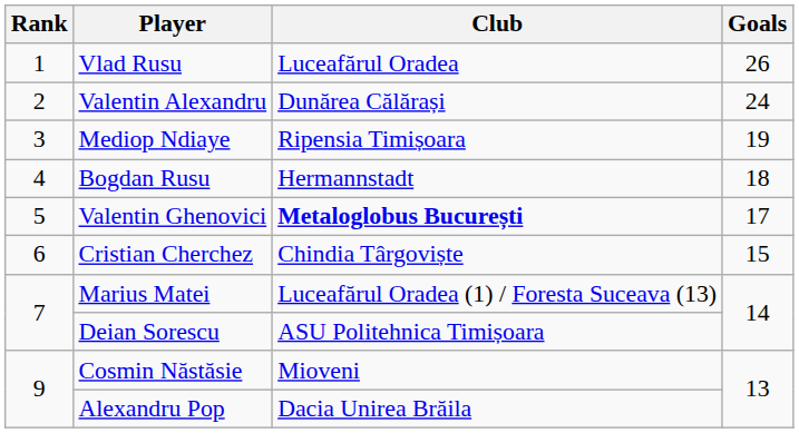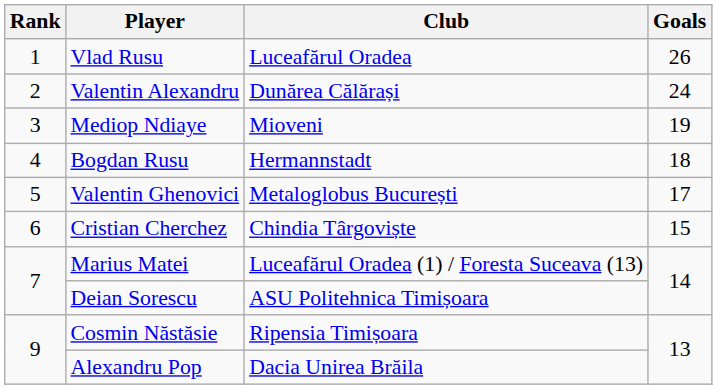 <table class="wikitable">
 <tr>
 <th>Rank</th>
 <th>Player</th>
 <th>Club</th>
 <th>Goals</th>
 </tr>
 <tr>
 <td rowspan=1 align=center>1</td>
 <td> <a href='#'>Vlad Rusu</a></td>
 <td><a href='#'>Luceafărul Oradea</a></td>
 <td rowspan=1 align=center>26</td>
 </tr>
 <tr>
 <td rowspan=1 align=center>2</td>
 <td> <a href='#'>Valentin Alexandru</a></td>
 <td><a href='#'>Dunărea Călărași</a></td>
 <td rowspan=1 align=center>24</td>
 </tr>
 <tr>
 <td rowspan=1 align=center>3</td>
 <td> <a href='#'>Mediop Ndiaye</a></td>
-<td><a href='#'>Ripensia Timișoara</a></td>
+<td><a href='#'>Mioveni</a></td>
 <td rowspan=1 align=center>19</td>
 </tr>
 <tr>
 <td rowspan=1 align=center>4</td>
 <td> <a href='#'>Bogdan Rusu</a></td>
 <td><a href='#'>Hermannstadt</a></td>
 <td rowspan=1 align=center>18</td>
 </tr>
 <tr>
 <td rowspan=1 align=center>5</td>
 <td> <a href='#'>Valentin Ghenovici</a></td>
-<td><strong><a href='#'>Metaloglobus București</a></strong></td>
+<td><a href='#'>Metaloglobus București</a></td>
 <td rowspan=1 align=center>17</td>
 </tr>
 <tr>
 <td rowspan=1 align=center>6</td>
 <td> <a href='#'>Cristian Cherchez</a></td>
 <td><a href='#'>Chindia Târgoviște</a></td>
 <td rowspan=1 align=center>15</td>
 </tr>
 <tr>
 <td rowspan=2 align=center>7</td>
 <td> <a href='#'>Marius Matei</a></td>
 <td><a href='#'>Luceafărul Oradea</a> (1) / <a href='#'>Foresta Suceava</a> (13)</td>
 <td rowspan=2 align=center>14</td>
 </tr>
 <tr>
 <td> <a href='#'>Deian Sorescu</a></td>
 <td><a href='#'>ASU Politehnica Timișoara</a></td>
 </tr>
 <tr>
 <td rowspan=2 align=center>9</td>
 <td> <a href='#'>Cosmin Năstăsie</a></td>
-<td><a href='#'>Mioveni</a></td>
+<td><a href='#'>Ripensia Timișoara</a></td>
 <td rowspan=2 align=center>13</td>
 </tr>
 <tr>
 <td> <a href='#'>Alexandru Pop</a></td>
 <td><a href='#'>Dacia Unirea Brăila</a></td>
 </tr>
 </table>
